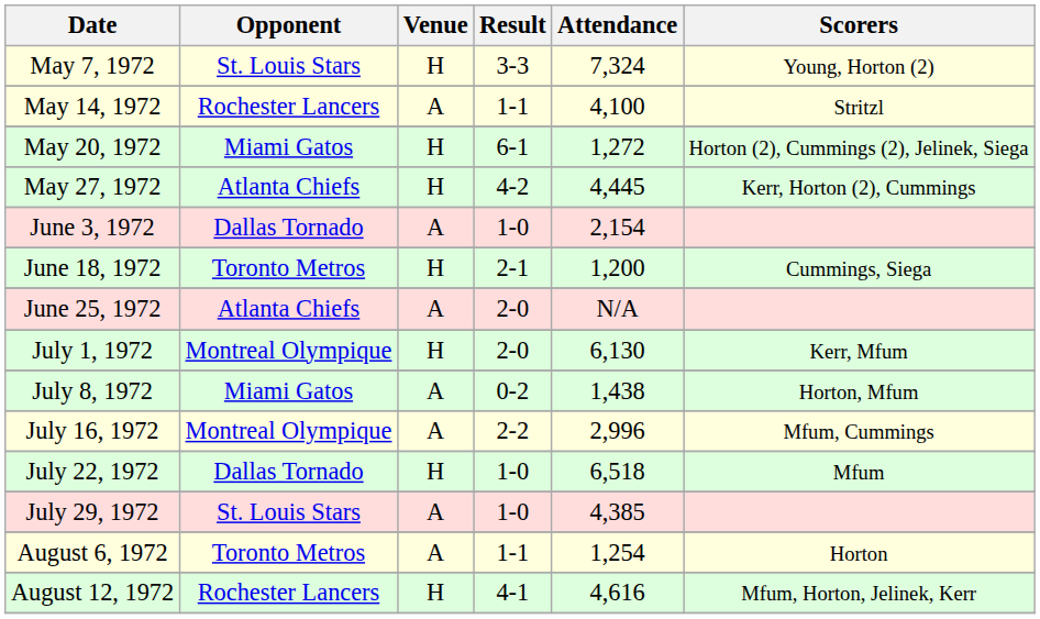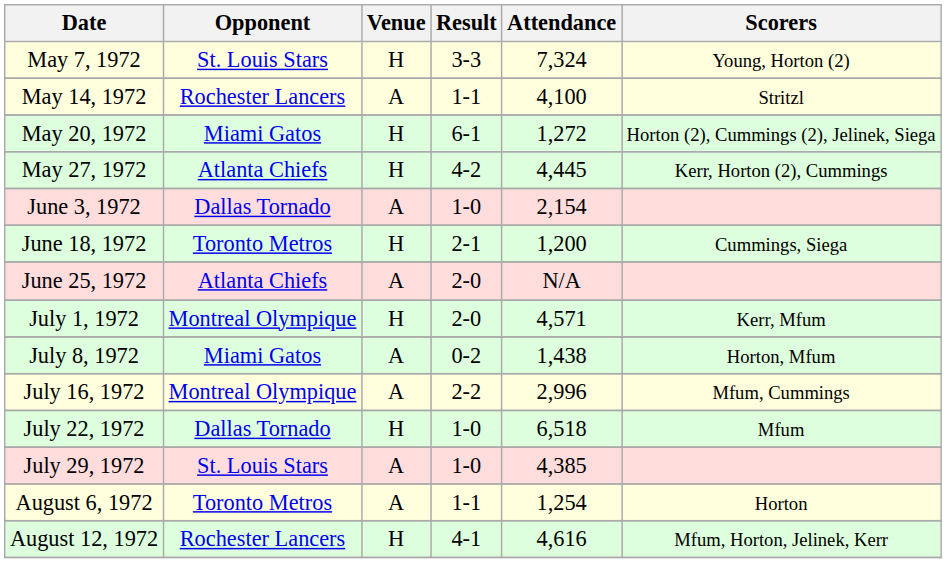 <table class="wikitable" style="font-size:95%; text-align:center">
 <tr>
 <th>Date</th>
 <th>Opponent</th>
 <th>Venue</th>
 <th>Result</th>
 <th>Attendance</th>
 <th>Scorers</th>
 </tr>
 <tr bgcolor="#FFFFDD">
 <td>May 7, 1972</td>
 <td><a href='#'>St. Louis Stars</a></td>
 <td>H</td>
 <td>3-3</td>
 <td>7,324</td>
 <td><small>Young, Horton (2)</small></td>
 </tr>
 <tr>
 </tr>
 <tr bgcolor="#FFFFDD">
 <td>May 14, 1972</td>
 <td><a href='#'>Rochester Lancers</a></td>
 <td>A</td>
 <td>1-1</td>
 <td>4,100</td>
 <td><small>Stritzl</small></td>
 </tr>
 <tr>
 </tr>
 <tr bgcolor="#DDFFDD">
 <td>May 20, 1972</td>
 <td><a href='#'>Miami Gatos</a></td>
 <td>H</td>
 <td>6-1</td>
 <td>1,272</td>
 <td><small>Horton (2), Cummings (2), Jelinek, Siega</small></td>
 </tr>
 <tr>
 </tr>
 <tr bgcolor="#DDFFDD">
 <td>May 27, 1972</td>
 <td><a href='#'>Atlanta Chiefs</a></td>
 <td>H</td>
 <td>4-2</td>
 <td>4,445</td>
 <td><small>Kerr, Horton (2), Cummings</small></td>
 </tr>
 <tr>
 </tr>
 <tr bgcolor="#FFDDDD">
 <td>June 3, 1972</td>
 <td><a href='#'>Dallas Tornado</a></td>
 <td>A</td>
 <td>1-0</td>
 <td>2,154</td>
 <td><small></small></td>
 </tr>
 <tr>
 </tr>
 <tr bgcolor="#DDFFDD">
 <td>June 18, 1972</td>
 <td><a href='#'>Toronto Metros</a></td>
 <td>H</td>
 <td>2-1</td>
 <td>1,200</td>
 <td><small>Cummings, Siega</small></td>
 </tr>
 <tr>
 </tr>
 <tr bgcolor="#FFDDDD">
 <td>June 25, 1972</td>
 <td><a href='#'>Atlanta Chiefs</a></td>
 <td>A</td>
 <td>2-0</td>
 <td>N/A</td>
 <td><small></small></td>
 </tr>
 <tr>
 </tr>
 <tr bgcolor="#DDFFDD">
 <td>July 1, 1972</td>
 <td><a href='#'>Montreal Olympique</a></td>
 <td>H</td>
 <td>2-0</td>
-<td>6,130</td>
+<td>4,571</td>
 <td><small>Kerr, Mfum</small></td>
 </tr>
 <tr>
 </tr>
 <tr bgcolor="#DDFFDD">
 <td>July 8, 1972</td>
 <td><a href='#'>Miami Gatos</a></td>
 <td>A</td>
 <td>0-2</td>
 <td>1,438</td>
 <td><small>Horton, Mfum</small></td>
 </tr>
 <tr>
 </tr>
 <tr bgcolor="#FFFFDD">
 <td>July 16, 1972</td>
 <td><a href='#'>Montreal Olympique</a></td>
 <td>A</td>
 <td>2-2</td>
 <td>2,996</td>
 <td><small>Mfum, Cummings</small></td>
 </tr>
 <tr>
 </tr>
 <tr bgcolor="#DDFFDD">
 <td>July 22, 1972</td>
 <td><a href='#'>Dallas Tornado</a></td>
 <td>H</td>
 <td>1-0</td>
 <td>6,518</td>
 <td><small>Mfum</small></td>
 </tr>
 <tr>
 </tr>
 <tr bgcolor="#FFDDDD">
 <td>July 29, 1972</td>
 <td><a href='#'>St. Louis Stars</a></td>
 <td>A</td>
 <td>1-0</td>
 <td>4,385</td>
 <td><small></small></td>
 </tr>
 <tr>
 </tr>
 <tr bgcolor="#FFFFDD">
 <td>August 6, 1972</td>
 <td><a href='#'>Toronto Metros</a></td>
 <td>A</td>
 <td>1-1</td>
 <td>1,254</td>
 <td><small>Horton</small></td>
 </tr>
 <tr>
 </tr>
 <tr bgcolor="#DDFFDD">
 <td>August 12, 1972</td>
 <td><a href='#'>Rochester Lancers</a></td>
 <td>H</td>
 <td>4-1</td>
 <td>4,616</td>
 <td><small>Mfum, Horton, Jelinek, Kerr</small></td>
 </tr>
 <tr>
 </tr>
 </table>
